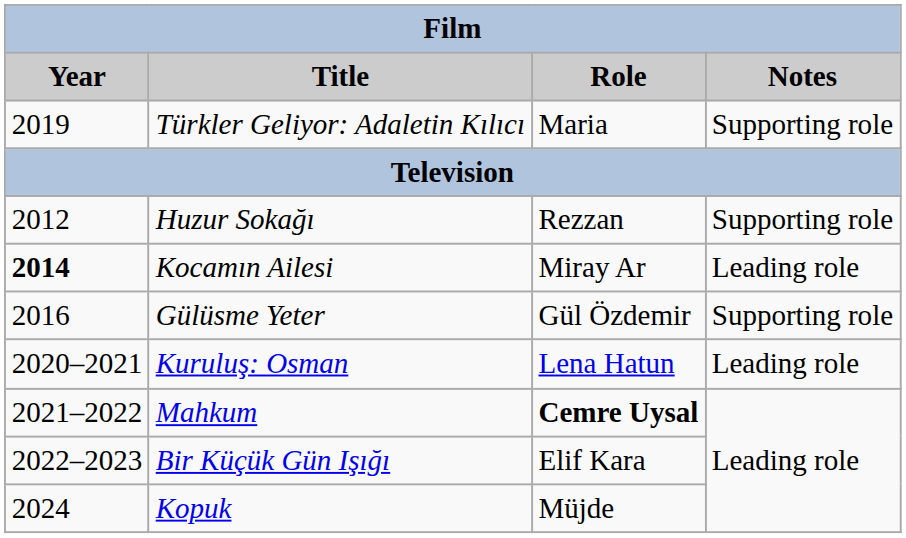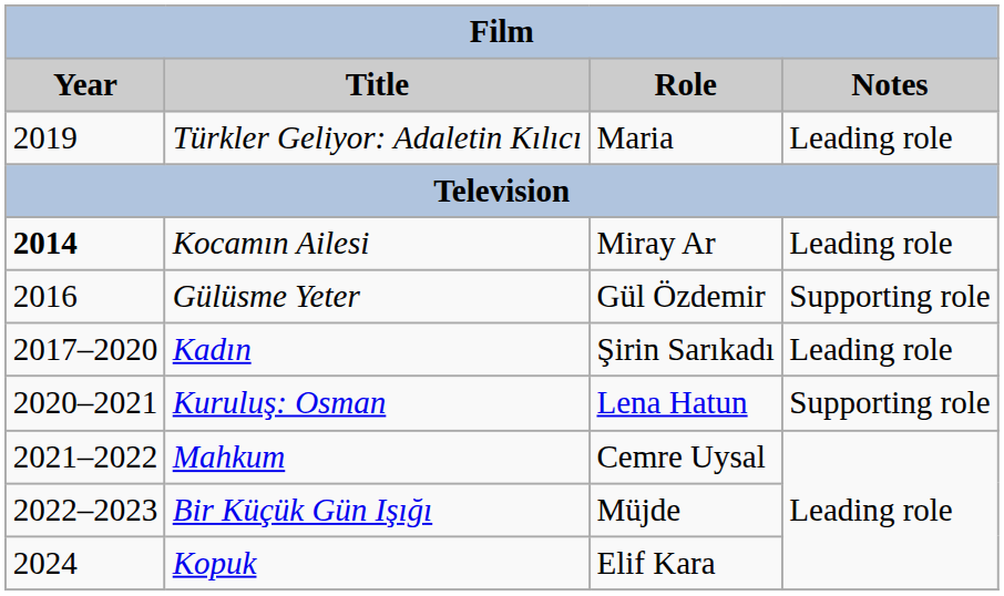 <table class="wikitable" style="font-size:95%">
 <tr>
 <th colspan="4" style="background:LightSteelBlue">Film</th>
 </tr>
 <tr>
 <th style="background:#CCCCCC">Year</th>
 <th style="background:#CCCCCC">Title</th>
 <th style="background:#CCCCCC">Role</th>
 <th style="background:#CCCCCC">Notes</th>
 </tr>
 <tr>
 <td>2019</td>
 <td><em>Türkler Geliyor: Adaletin Kılıcı</em></td>
 <td>Maria</td>
-<td>Supporting role</td>
+<td>Leading role</td>
 </tr>
 <tr>
 <th colspan="4" style="background:LightSteelBlue">Television</th>
-</tr>
-<tr>
-<td>2012</td>
-<td><em>Huzur Sokağı</em></td>
-<td>Rezzan</td>
-<td>Supporting role</td>
 </tr>
 <tr>
 <td><strong>2014</strong></td>
 <td><em>Kocamın Ailesi</em></td>
 <td>Miray Ar</td>
 <td>Leading role</td>
 </tr>
 <tr>
 <td>2016</td>
 <td><em>Gülüsme Yeter</em></td>
 <td>Gül Özdemir</td>
 <td>Supporting role</td>
 </tr>
 <tr>
+<td>2017–2020</td>
+<td><em><a href='#'>Kadın</a></em></td>
+<td>Şirin Sarıkadı</td>
+<td>Leading role</td>
+</tr>
+<tr>
 <td>2020–2021</td>
 <td><em><a href='#'>Kuruluş: Osman</a></em></td>
 <td><a href='#'>Lena Hatun</a></td>
-<td>Leading role</td>
+<td>Supporting role</td>
 </tr>
 <tr>
 <td>2021–2022</td>
 <td><em><a href='#'>Mahkum</a></em></td>
-<td><strong>Cemre Uysal</strong></td>
+<td>Cemre Uysal</td>
 <td rowspan="3">Leading role</td>
 </tr>
 <tr>
 <td>2022–2023</td>
 <td><em><a href='#'>Bir Küçük Gün Işığı</a></em></td>
-<td>Elif Kara</td>
+<td>Müjde</td>
 </tr>
 <tr>
 <td>2024</td>
 <td><em><a href='#'>Kopuk</a></em></td>
-<td>Müjde</td>
+<td>Elif Kara</td>
 </tr>
 </table>
